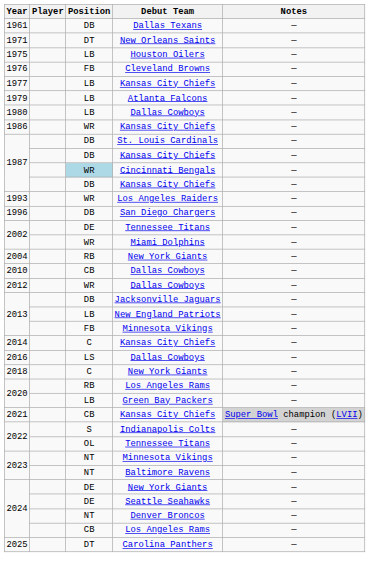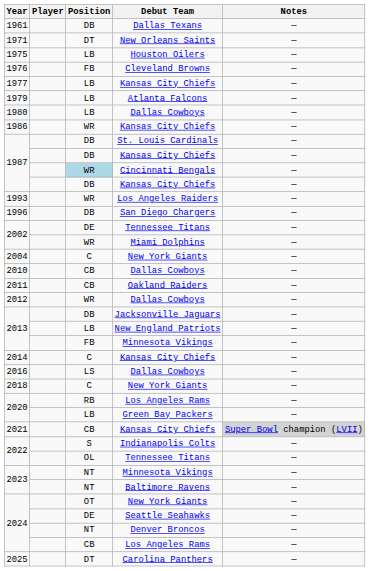 <table class="wikitable sortable" style="text-align: center;">
 <tr>
 <th>Year</th>
 <th>Player</th>
 <th>Position</th>
 <th>Debut Team</th>
 <th>Notes</th>
 </tr>
 <tr>
 <td align="center">1961</td>
 <td align="center"></td>
 <td align="center">DB</td>
 <td align="center"><a href='#'>Dallas Texans</a></td>
 <td align="center">—</td>
 </tr>
 <tr>
 <td align="center">1971</td>
 <td align="center"></td>
 <td align="center">DT</td>
 <td align="center"><a href='#'>New Orleans Saints</a></td>
 <td align="center">—</td>
 </tr>
 <tr>
 <td align="center">1975</td>
 <td align="center"></td>
 <td align="center">LB</td>
 <td align="center"><a href='#'>Houston Oilers</a></td>
 <td align="center">—</td>
 </tr>
 <tr>
 <td align="center">1976</td>
 <td align="center"></td>
 <td align="center">FB</td>
 <td align="center"><a href='#'>Cleveland Browns</a></td>
 <td align="center">—</td>
 </tr>
 <tr>
 <td align="center">1977</td>
 <td align="center"></td>
 <td align="center">LB</td>
 <td align="center"><a href='#'>Kansas City Chiefs</a></td>
 <td align="center">—</td>
 </tr>
 <tr>
 <td align="center">1979</td>
 <td align="center"></td>
 <td align="center">LB</td>
 <td align="center"><a href='#'>Atlanta Falcons</a></td>
 <td align="center">—</td>
 </tr>
 <tr>
 <td align="center">1980</td>
 <td align="center"></td>
 <td align="center">LB</td>
 <td align="center"><a href='#'>Dallas Cowboys</a></td>
 <td align="center">—</td>
 </tr>
 <tr>
 <td align="center">1986</td>
 <td align="center"></td>
 <td align="center">WR</td>
 <td align="center"><a href='#'>Kansas City Chiefs</a></td>
 <td align="center">—</td>
 </tr>
 <tr>
 <td rowspan="4">1987</td>
 <td align="center"></td>
 <td align="center">DB</td>
 <td align="center"><a href='#'>St. Louis Cardinals</a></td>
 <td align="center">—</td>
 </tr>
 <tr>
 <td align="center"></td>
 <td align="center">DB</td>
 <td align="center"><a href='#'>Kansas City Chiefs</a></td>
 <td align="center">—</td>
 </tr>
 <tr>
 <td align="center"></td>
 <td align="center" style="background: lightblue;">WR</td>
 <td align="center"><a href='#'>Cincinnati Bengals</a></td>
 <td align="center">—</td>
 </tr>
 <tr>
 <td align="center"></td>
 <td align="center">DB</td>
 <td align="center"><a href='#'>Kansas City Chiefs</a></td>
 <td align="center">—</td>
 </tr>
 <tr>
 <td align="center">1993</td>
 <td align="center"></td>
 <td align="center">WR</td>
 <td align="center"><a href='#'>Los Angeles Raiders</a></td>
 <td align="center">—</td>
 </tr>
 <tr>
 <td align="center">1996</td>
 <td align="center"></td>
 <td align="center">DB</td>
 <td align="center"><a href='#'>San Diego Chargers</a></td>
 <td align="center">—</td>
 </tr>
 <tr>
 <td rowspan="2">2002</td>
 <td align="center"></td>
 <td align="center">DE</td>
 <td align="center"><a href='#'>Tennessee Titans</a></td>
 <td align="center">—</td>
 </tr>
 <tr>
 <td align="center"></td>
 <td align="center">WR</td>
 <td align="center"><a href='#'>Miami Dolphins</a></td>
 <td align="center">—</td>
 </tr>
 <tr>
 <td align="center">2004</td>
 <td align="center"></td>
-<td align="center">RB</td>
+<td align="center">C</td>
 <td align="center"><a href='#'>New York Giants</a></td>
 <td align="center">—</td>
 </tr>
 <tr>
 <td align="center">2010</td>
 <td align="center"></td>
 <td align="center">CB</td>
 <td align="center"><a href='#'>Dallas Cowboys</a></td>
+<td align="center">—</td>
+</tr>
+<tr>
+<td align="center">2011</td>
+<td align="center"></td>
+<td align="center">CB</td>
+<td align="center"><a href='#'>Oakland Raiders</a></td>
 <td align="center">—</td>
 </tr>
 <tr>
 <td align="center">2012</td>
 <td align="center"></td>
 <td align="center">WR</td>
 <td align="center"><a href='#'>Dallas Cowboys</a></td>
 <td align="center">—</td>
 </tr>
 <tr>
 <td rowspan="3">2013</td>
 <td align="center"></td>
 <td align="center">DB</td>
 <td align="center"><a href='#'>Jacksonville Jaguars</a></td>
 <td align="center">—</td>
 </tr>
 <tr>
 <td align="center"></td>
 <td align="center">LB</td>
 <td align="center"><a href='#'>New England Patriots</a></td>
 <td align="center">—</td>
 </tr>
 <tr>
 <td align="center"></td>
 <td align="center">FB</td>
 <td align="center"><a href='#'>Minnesota Vikings</a></td>
 <td align="center">—</td>
 </tr>
 <tr>
 <td align="center">2014</td>
 <td align="center"></td>
 <td align="center">C</td>
 <td align="center"><a href='#'>Kansas City Chiefs</a></td>
 <td align="center">—</td>
 </tr>
 <tr>
 <td align="center">2016</td>
 <td align="center"></td>
 <td align="center">LS</td>
 <td align="center"><a href='#'>Dallas Cowboys</a></td>
 <td align="center">—</td>
 </tr>
 <tr>
 <td align="center">2018</td>
 <td align="center"></td>
 <td align="center">C</td>
 <td align="center"><a href='#'>New York Giants</a></td>
 <td align="center">—</td>
 </tr>
 <tr>
 <td rowspan="2">2020</td>
 <td align="center"></td>
 <td align="center">RB</td>
 <td align="center"><a href='#'>Los Angeles Rams</a></td>
 <td align="center">—</td>
 </tr>
 <tr>
 <td align="center"></td>
 <td align="center">LB</td>
 <td align="center"><a href='#'>Green Bay Packers</a></td>
 <td align="center">—</td>
 </tr>
 <tr>
 <td align="center">2021</td>
 <td align="center"></td>
 <td align="center">CB</td>
 <td align="center"><a href='#'>Kansas City Chiefs</a></td>
 <td align="center" style="background: lightgrey;"><a href='#'>Super Bowl</a> champion (<a href='#'>LVII</a>)</td>
 </tr>
 <tr>
 <td rowspan="2">2022</td>
 <td align="center"></td>
 <td align="center">S</td>
 <td align="center"><a href='#'>Indianapolis Colts</a></td>
 <td align="center">—</td>
 </tr>
 <tr>
 <td align="center"></td>
 <td align="center">OL</td>
 <td align="center"><a href='#'>Tennessee Titans</a></td>
 <td align="center">—</td>
 </tr>
 <tr>
 <td rowspan="2">2023</td>
 <td align="center"></td>
 <td align="center">NT</td>
 <td align="center"><a href='#'>Minnesota Vikings</a></td>
 <td align="center">—</td>
 </tr>
 <tr>
 <td align="center"></td>
 <td align="center">NT</td>
 <td align="center"><a href='#'>Baltimore Ravens</a></td>
 <td align="center">—</td>
 </tr>
 <tr>
 <td rowspan="4">2024</td>
 <td align="center"></td>
-<td align="center">DE</td>
+<td align="center">OT</td>
 <td align="center"><a href='#'>New York Giants</a></td>
 <td align="center">—</td>
 </tr>
 <tr>
 <td align="center"></td>
 <td align="center">DE</td>
 <td align="center"><a href='#'>Seattle Seahawks</a></td>
 <td align="center">—</td>
 </tr>
 <tr>
 <td align="center"></td>
 <td align="center">NT</td>
 <td align="center"><a href='#'>Denver Broncos</a></td>
 <td align="center">—</td>
 </tr>
 <tr>
 <td align="center"></td>
 <td align="center">CB</td>
 <td align="center"><a href='#'>Los Angeles Rams</a></td>
 <td align="center">—</td>
 </tr>
 <tr>
 <td align="center">2025</td>
 <td align="center"></td>
 <td align="center">DT</td>
 <td align="center"><a href='#'>Carolina Panthers</a></td>
 <td align="center">—</td>
 </tr>
 </table>
